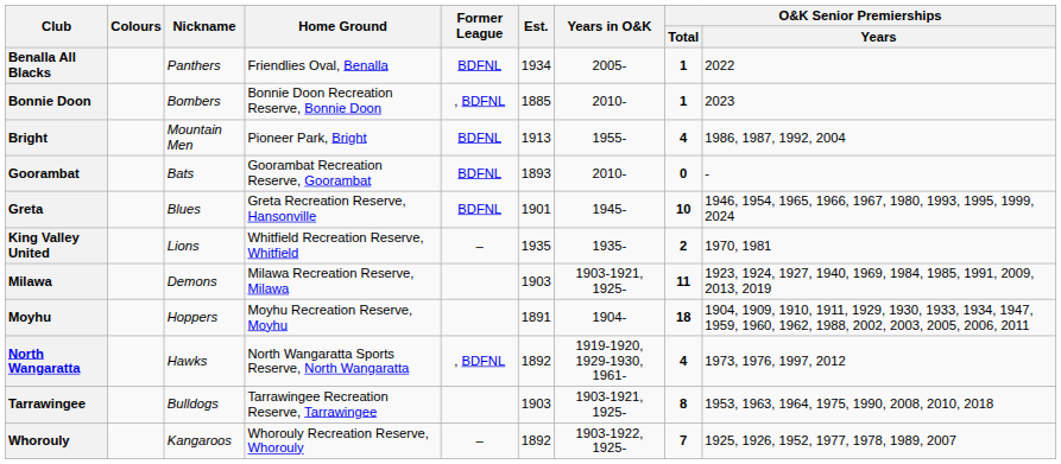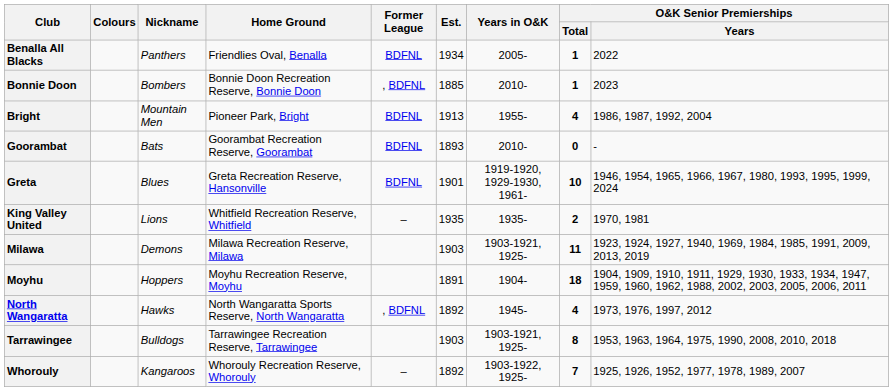 <table class="wikitable sortable"   style="width:100%">
 <tr>
 <th rowspan="2">Club</th>
 <th rowspan="2">Colours</th>
 <th rowspan="2">Nickname</th>
 <th rowspan="2">Home Ground</th>
 <th rowspan="2">Former League</th>
 <th rowspan="2">Est.</th>
 <th rowspan="2">Years in O&K</th>
 <th colspan="2">O&K Senior Premierships</th>
 </tr>
 <tr>
 <th>Total</th>
 <th>Years</th>
 </tr>
 <tr>
 <th style="text-align:left">Benalla All Blacks</th>
 <td style="text-align:center;"></td>
 <td><em>Panthers</em></td>
 <td>Friendlies Oval, <a href='#'>Benalla</a></td>
 <td style="text-align:center;"><a href='#'>BDFNL</a></td>
 <td style="text-align:center;">1934</td>
 <td style="text-align:center;">2005-</td>
 <td style="text-align:center;"><strong>1</strong></td>
 <td>2022</td>
 </tr>
 <tr>
 <th style="text-align:left">Bonnie Doon</th>
 <td style="text-align:center;"></td>
 <td><em>Bombers</em></td>
 <td>Bonnie Doon Recreation Reserve, <a href='#'>Bonnie Doon</a></td>
 <td style="text-align:center;">, <a href='#'>BDFNL</a></td>
 <td style="text-align:center;">1885</td>
 <td style="text-align:center;">2010-</td>
 <td style="text-align:center;"><strong>1</strong></td>
 <td>2023</td>
 </tr>
 <tr>
 <th style="text-align:left">Bright</th>
 <td style="text-align:center;"></td>
 <td><em>Mountain Men</em></td>
 <td>Pioneer Park, <a href='#'>Bright</a></td>
 <td style="text-align:center;"><a href='#'>BDFNL</a></td>
 <td style="text-align:center;">1913</td>
 <td style="text-align:center;">1955-</td>
 <td style="text-align:center;"><strong>4</strong></td>
 <td>1986, 1987, 1992, 2004</td>
 </tr>
 <tr>
 <th style="text-align:left">Goorambat</th>
 <td style="text-align:center;"></td>
 <td><em>Bats</em></td>
 <td>Goorambat Recreation Reserve, <a href='#'>Goorambat</a></td>
 <td style="text-align:center;"><a href='#'>BDFNL</a></td>
 <td style="text-align:center;">1893</td>
 <td style="text-align:center;">2010-</td>
 <td style="text-align:center;"><strong>0</strong></td>
 <td>-</td>
 </tr>
 <tr>
 <th style="text-align:left">Greta</th>
 <td style="text-align:center;"></td>
 <td><em>Blues</em></td>
 <td>Greta Recreation Reserve, <a href='#'>Hansonville</a></td>
 <td style="text-align:center;"><a href='#'>BDFNL</a></td>
 <td style="text-align:center;">1901</td>
-<td style="text-align:center;">1945-</td>
+<td style="text-align:center;">1919-1920, 1929-1930, 1961-</td>
 <td style="text-align:center;"><strong>10</strong></td>
 <td>1946, 1954, 1965, 1966, 1967, 1980, 1993, 1995, 1999, 2024</td>
 </tr>
 <tr>
 <th style="text-align:left">King Valley United</th>
 <td style="text-align:center;"></td>
 <td><em>Lions</em></td>
 <td>Whitfield Recreation Reserve, <a href='#'>Whitfield</a></td>
 <td style="text-align:center;">–</td>
 <td style="text-align:center;">1935</td>
 <td style="text-align:center;">1935-</td>
 <td style="text-align:center;"><strong>2</strong></td>
 <td>1970, 1981</td>
 </tr>
 <tr>
 <th style="text-align:left">Milawa</th>
 <td style="text-align:center;"></td>
 <td><em>Demons</em></td>
 <td>Milawa Recreation Reserve, <a href='#'>Milawa</a></td>
 <td style="text-align:center;"></td>
 <td style="text-align:center;">1903</td>
 <td style="text-align:center;">1903-1921, 1925-</td>
 <td style="text-align:center;"><strong>11</strong></td>
 <td>1923, 1924, 1927, 1940, 1969, 1984, 1985, 1991, 2009, 2013, 2019</td>
 </tr>
 <tr>
 <th style="text-align:left">Moyhu</th>
 <td style="text-align:center;"></td>
 <td><em>Hoppers</em></td>
 <td>Moyhu Recreation Reserve, <a href='#'>Moyhu</a></td>
 <td style="text-align:center;"></td>
 <td style="text-align:center;">1891</td>
 <td style="text-align:center;">1904-</td>
 <td style="text-align:center;"><strong>18</strong></td>
 <td>1904, 1909, 1910, 1911, 1929, 1930, 1933, 1934, 1947, 1959, 1960, 1962, 1988, 2002, 2003, 2005, 2006, 2011</td>
 </tr>
 <tr>
 <th style="text-align:left"><a href='#'>North Wangaratta</a></th>
 <td style="text-align:center;"></td>
 <td><em>Hawks</em></td>
 <td>North Wangaratta Sports Reserve, <a href='#'>North Wangaratta</a></td>
 <td style="text-align:center;">, <a href='#'>BDFNL</a></td>
 <td style="text-align:center;">1892</td>
-<td style="text-align:center;">1919-1920, 1929-1930, 1961-</td>
+<td style="text-align:center;">1945-</td>
 <td style="text-align:center;"><strong>4</strong></td>
 <td>1973, 1976, 1997, 2012</td>
 </tr>
 <tr>
 <th style="text-align:left">Tarrawingee</th>
 <td style="text-align:center;"></td>
 <td><em>Bulldogs</em></td>
 <td>Tarrawingee Recreation Reserve, <a href='#'>Tarrawingee</a></td>
 <td style="text-align:center;"></td>
 <td style="text-align:center;">1903</td>
 <td style="text-align:center;">1903-1921, 1925-</td>
 <td style="text-align:center;"><strong>8</strong></td>
 <td>1953, 1963, 1964, 1975, 1990, 2008, 2010, 2018</td>
 </tr>
 <tr>
 <th style="text-align:left">Whorouly</th>
 <td style="text-align:center;"></td>
 <td><em>Kangaroos</em></td>
 <td>Whorouly Recreation Reserve, <a href='#'>Whorouly</a></td>
 <td style="text-align:center;">–</td>
 <td style="text-align:center;">1892</td>
 <td style="text-align:center;">1903-1922, 1925-</td>
 <td style="text-align:center;"><strong>7</strong></td>
 <td>1925, 1926, 1952, 1977, 1978, 1989, 2007</td>
 </tr>
 </table>
